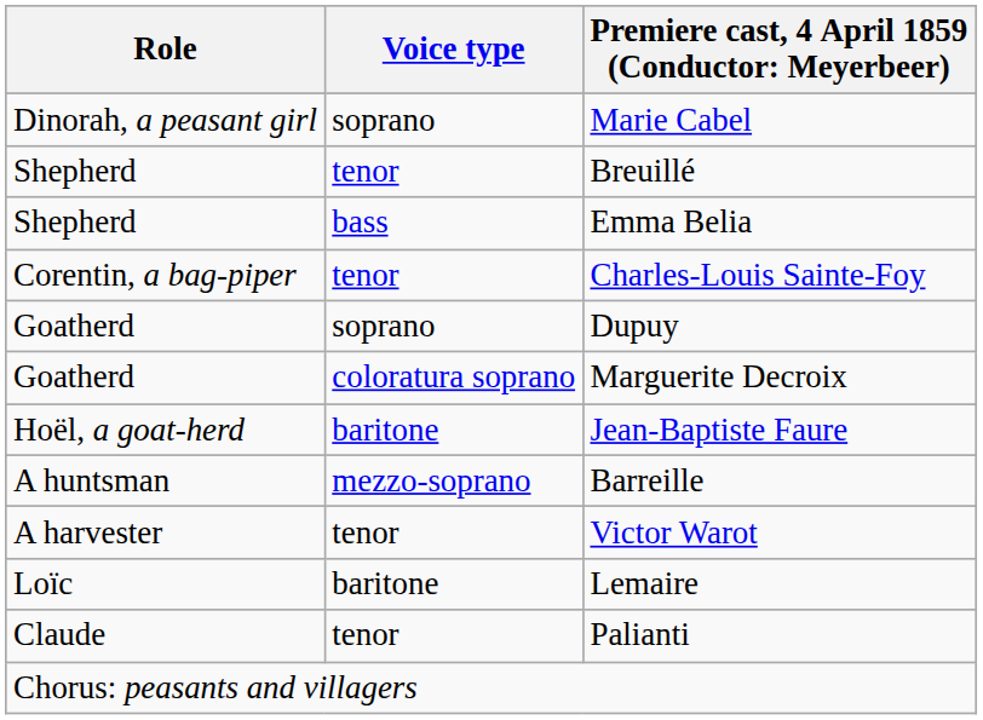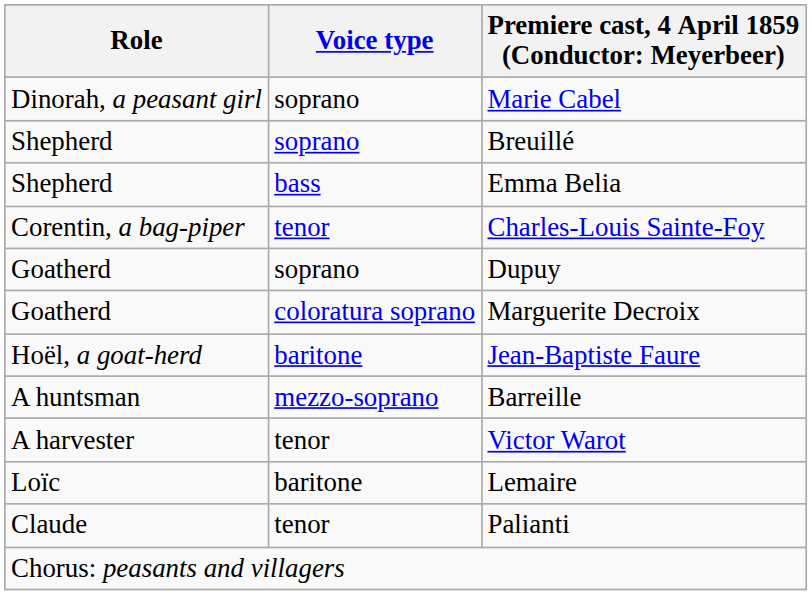 <table class="wikitable">
 <tr>
 <th>Role</th>
 <th><a href='#'>Voice type</a></th>
 <th>Premiere cast, 4 April 1859<br>(Conductor: Meyerbeer)</th>
 </tr>
 <tr>
 <td>Dinorah, <em>a peasant girl</em></td>
 <td>soprano</td>
 <td><a href='#'>Marie Cabel</a></td>
 </tr>
 <tr>
 <td>Shepherd</td>
-<td><a href='#'>tenor</a></td>
+<td><a href='#'>soprano</a></td>
 <td>Breuillé</td>
 </tr>
 <tr>
 <td>Shepherd</td>
 <td><a href='#'>bass</a></td>
 <td>Emma Belia</td>
 </tr>
 <tr>
 <td>Corentin, <em>a bag-piper</em></td>
 <td><a href='#'>tenor</a></td>
 <td><a href='#'>Charles-Louis Sainte-Foy</a></td>
 </tr>
 <tr>
 <td>Goatherd</td>
 <td>soprano</td>
 <td>Dupuy</td>
 </tr>
 <tr>
 <td>Goatherd</td>
 <td><a href='#'>coloratura soprano</a></td>
 <td>Marguerite Decroix</td>
 </tr>
 <tr>
 <td>Hoël, <em>a goat-herd</em></td>
 <td><a href='#'>baritone</a></td>
 <td><a href='#'>Jean-Baptiste Faure</a></td>
 </tr>
 <tr>
 <td>A huntsman</td>
 <td><a href='#'>mezzo-soprano</a></td>
 <td>Barreille</td>
 </tr>
 <tr>
 <td>A harvester</td>
 <td>tenor</td>
 <td><a href='#'>Victor Warot</a></td>
 </tr>
 <tr>
 <td>Loïc</td>
 <td>baritone</td>
 <td>Lemaire</td>
 </tr>
 <tr>
 <td>Claude</td>
 <td>tenor</td>
 <td>Palianti</td>
 </tr>
 <tr>
 <td colspan="3">Chorus: <em>peasants and villagers</em></td>
 </tr>
 </table>
